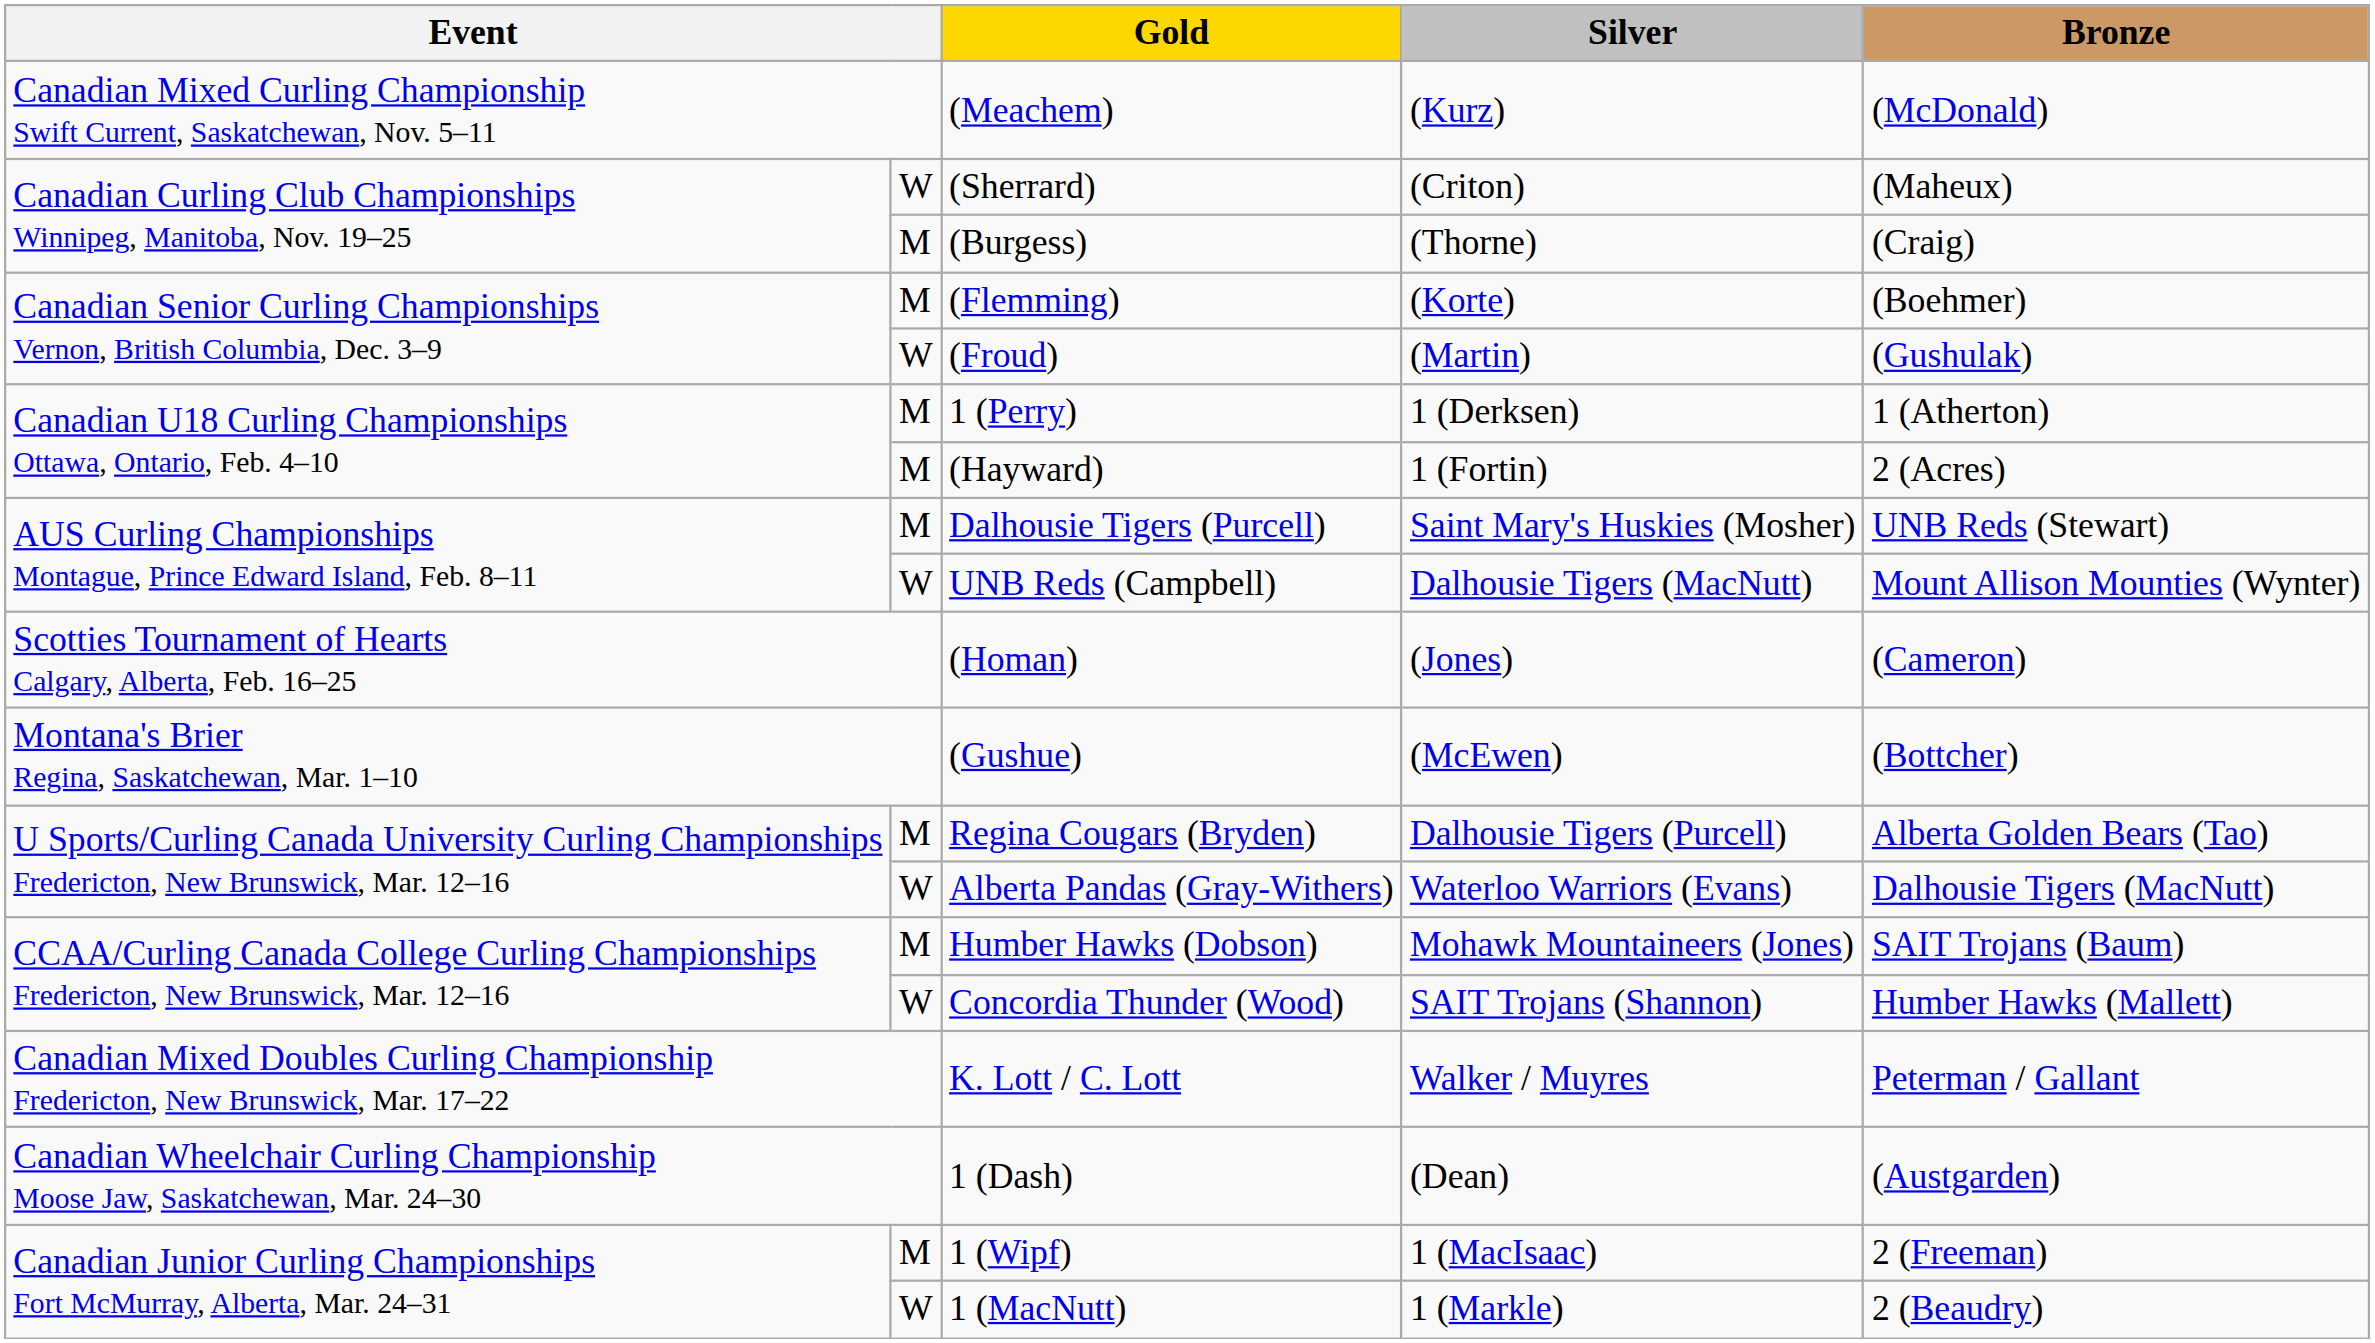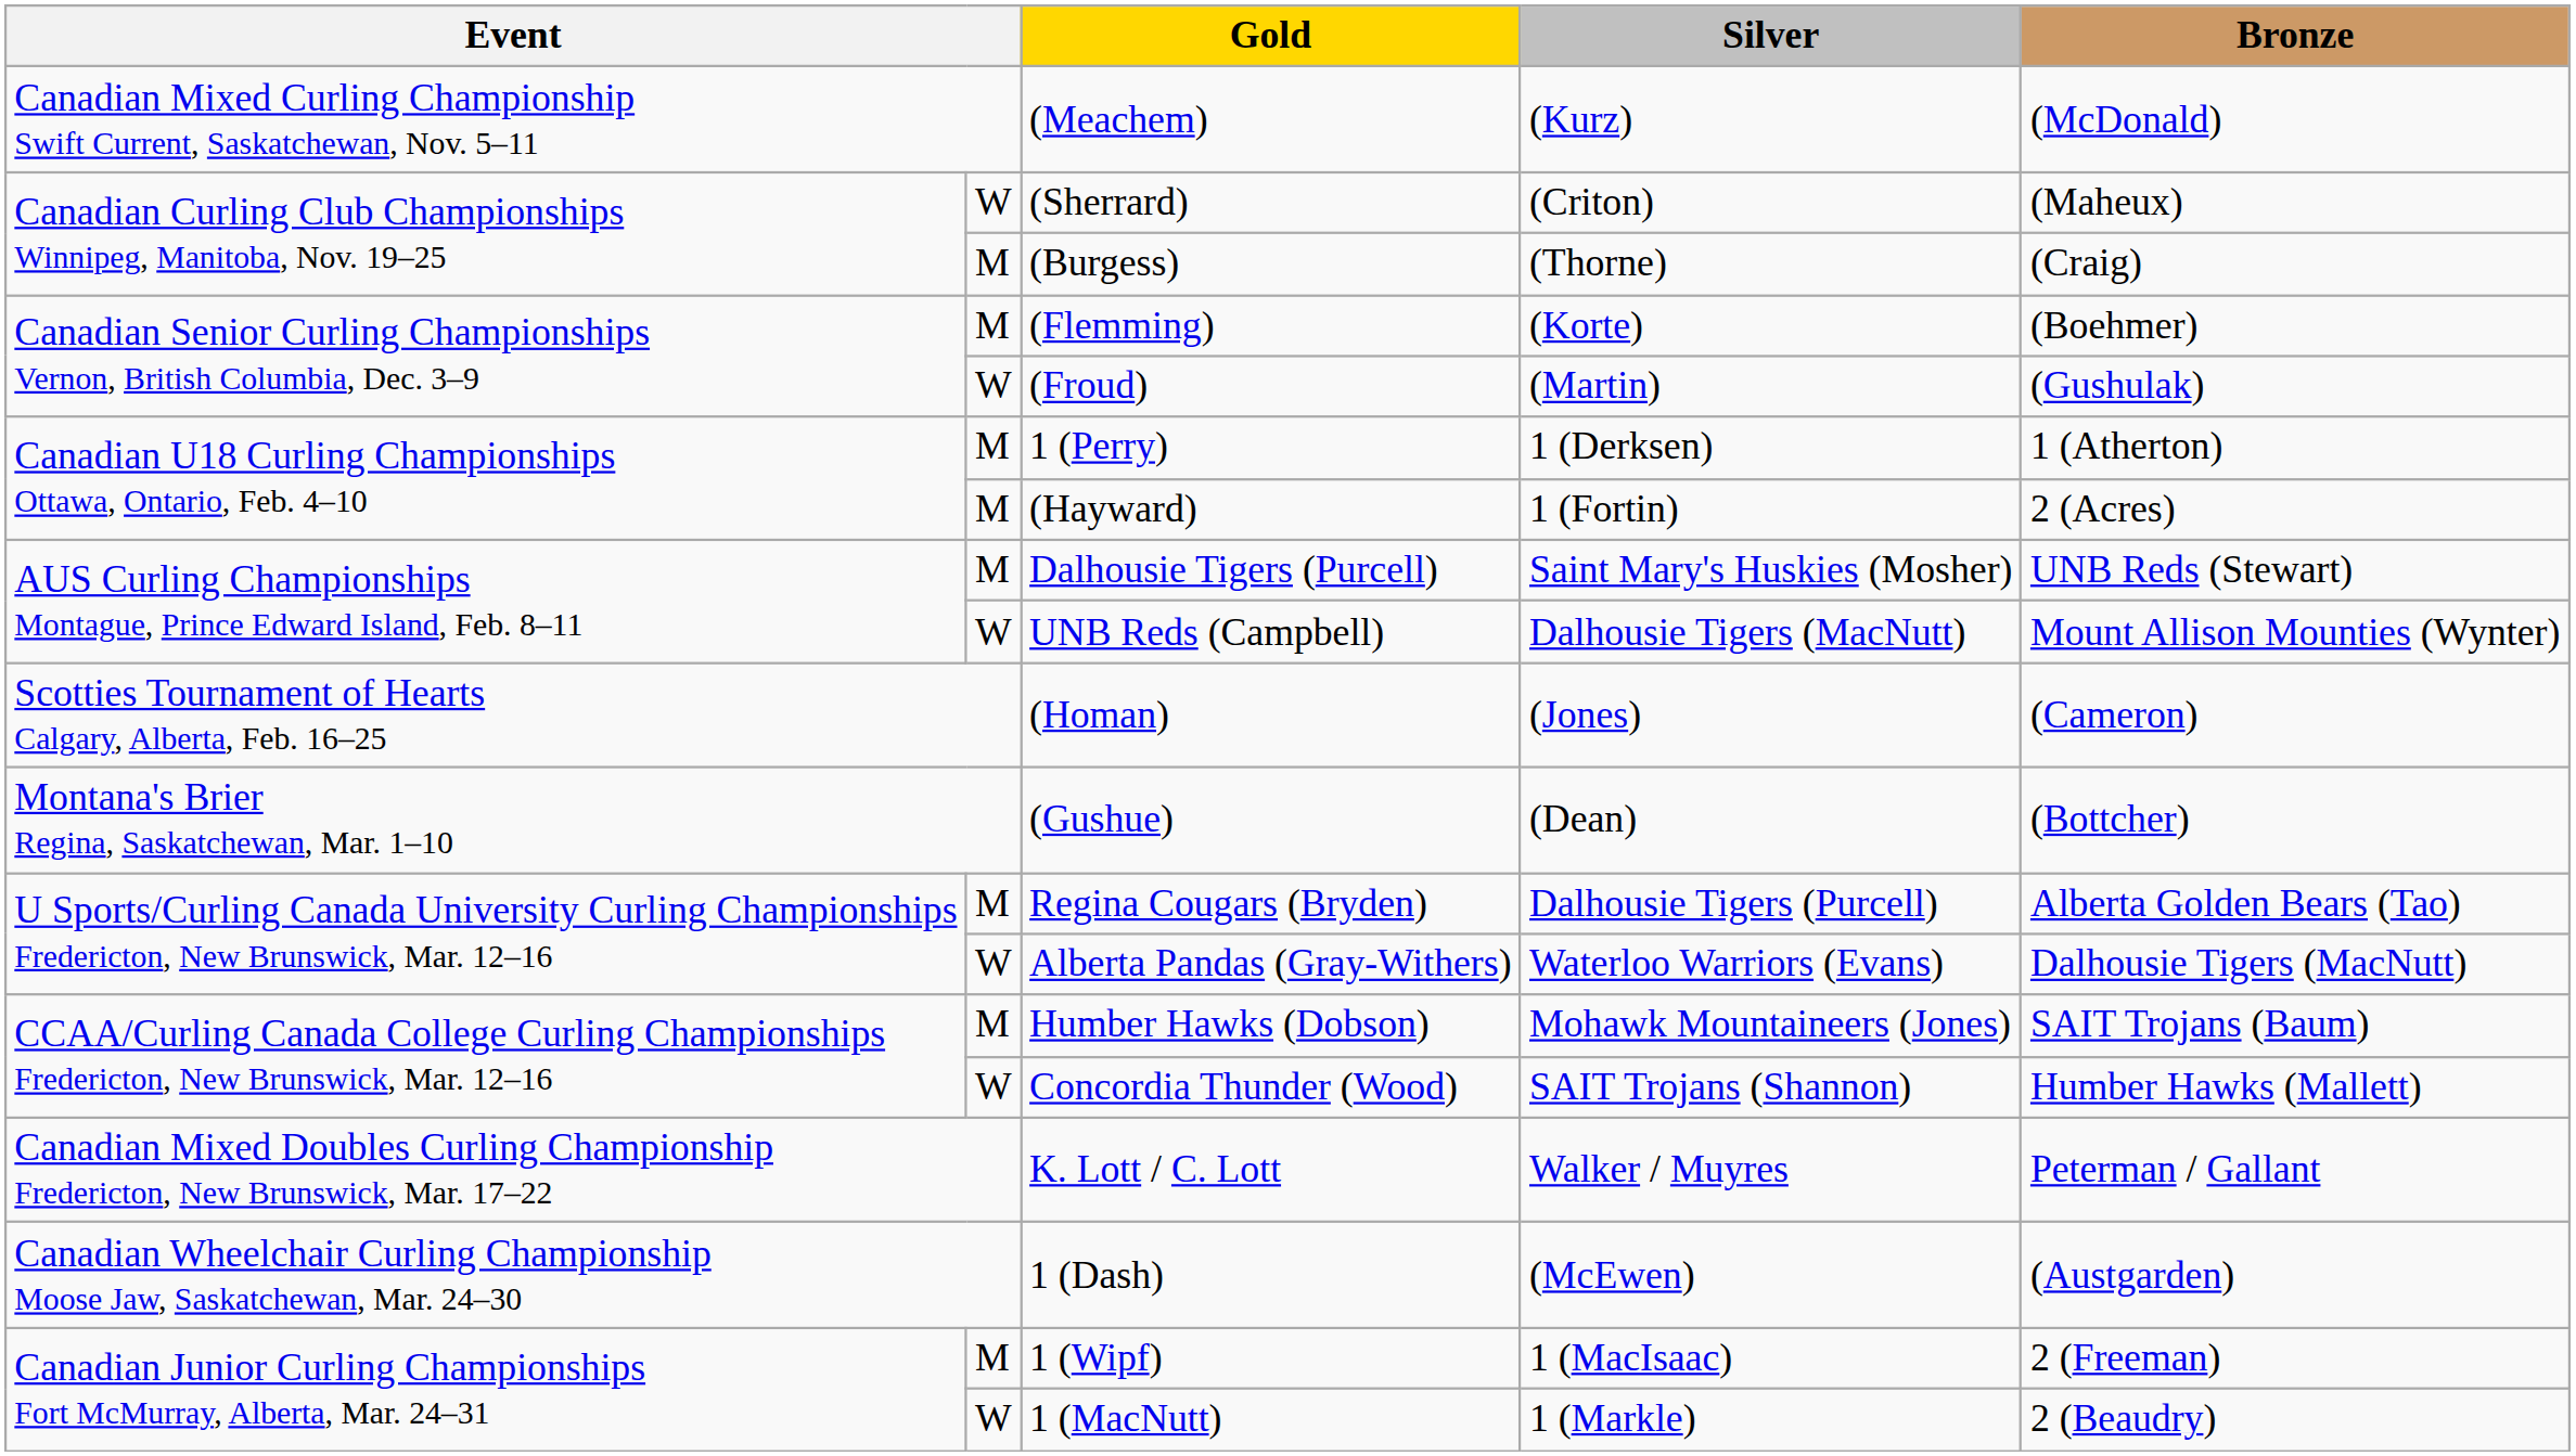 <table class="wikitable">
 <tr>
 <th colspan="2">Event</th>
 <th style="background:gold">Gold</th>
 <th style="background:silver">Silver</th>
 <th style="background:#cc9966">Bronze</th>
 </tr>
 <tr>
 <td colspan="2"><a href='#'>Canadian Mixed Curling Championship</a> <br> <small><a href='#'>Swift Current</a>, <a href='#'>Saskatchewan</a>, Nov. 5–11</small></td>
 <td> (<a href='#'>Meachem</a>)</td>
 <td> (<a href='#'>Kurz</a>)</td>
 <td> (<a href='#'>McDonald</a>)</td>
 </tr>
 <tr>
 <td rowspan="2"><a href='#'>Canadian Curling Club Championships</a> <br> <small><a href='#'>Winnipeg</a>, <a href='#'>Manitoba</a>, Nov. 19–25</small></td>
 <td>W</td>
 <td> (Sherrard)</td>
 <td> (Criton)</td>
 <td> (Maheux)</td>
 </tr>
 <tr>
 <td>M</td>
 <td> (Burgess)</td>
 <td> (Thorne)</td>
 <td> (Craig)</td>
 </tr>
 <tr>
 <td rowspan="2"><a href='#'>Canadian Senior Curling Championships</a> <br> <small><a href='#'>Vernon</a>, <a href='#'>British Columbia</a>, Dec. 3–9</small></td>
 <td>M</td>
 <td> (<a href='#'>Flemming</a>)</td>
 <td> (<a href='#'>Korte</a>)</td>
 <td> (Boehmer)</td>
 </tr>
 <tr>
 <td>W</td>
 <td> (<a href='#'>Froud</a>)</td>
 <td> (<a href='#'>Martin</a>)</td>
 <td> (<a href='#'>Gushulak</a>)</td>
 </tr>
 <tr>
 <td rowspan="2"><a href='#'>Canadian U18 Curling Championships</a> <br> <small><a href='#'>Ottawa</a>, <a href='#'>Ontario</a>, Feb. 4–10</small></td>
 <td>M</td>
 <td> 1 (<a href='#'>Perry</a>)</td>
 <td> 1 (Derksen)</td>
 <td> 1 (Atherton)</td>
 </tr>
 <tr>
 <td>M</td>
 <td> (Hayward)</td>
 <td> 1 (Fortin)</td>
 <td> 2 (Acres)</td>
 </tr>
 <tr>
 <td rowspan="2"><a href='#'>AUS Curling Championships</a> <br> <small><a href='#'>Montague</a>, <a href='#'>Prince Edward Island</a>, Feb. 8–11</small></td>
 <td>M</td>
 <td> <a href='#'>Dalhousie Tigers</a> (<a href='#'>Purcell</a>)</td>
 <td> <a href='#'>Saint Mary's Huskies</a> (Mosher)</td>
 <td> <a href='#'>UNB Reds</a> (Stewart)</td>
 </tr>
 <tr>
 <td>W</td>
 <td> <a href='#'>UNB Reds</a> (Campbell)</td>
 <td> <a href='#'>Dalhousie Tigers</a> (<a href='#'>MacNutt</a>)</td>
 <td> <a href='#'>Mount Allison Mounties</a> (Wynter)</td>
 </tr>
 <tr>
 <td colspan="2"><a href='#'>Scotties Tournament of Hearts</a> <br> <small><a href='#'>Calgary</a>, <a href='#'>Alberta</a>, Feb. 16–25</small></td>
 <td> (<a href='#'>Homan</a>)</td>
 <td> (<a href='#'>Jones</a>)</td>
 <td> (<a href='#'>Cameron</a>)</td>
 </tr>
 <tr>
 <td colspan="2"><a href='#'>Montana's Brier</a> <br> <small><a href='#'>Regina</a>, <a href='#'>Saskatchewan</a>, Mar. 1–10</small></td>
 <td> (<a href='#'>Gushue</a>)</td>
-<td> (<a href='#'>McEwen</a>)</td>
+<td> (Dean)</td>
 <td> (<a href='#'>Bottcher</a>)</td>
 </tr>
 <tr>
 <td rowspan="2"><a href='#'>U Sports/Curling Canada University Curling Championships</a> <br> <small><a href='#'>Fredericton</a>, <a href='#'>New Brunswick</a>, Mar. 12–16</small></td>
 <td>M</td>
 <td> <a href='#'>Regina Cougars</a> (<a href='#'>Bryden</a>)</td>
 <td> <a href='#'>Dalhousie Tigers</a> (<a href='#'>Purcell</a>)</td>
 <td> <a href='#'>Alberta Golden Bears</a> (<a href='#'>Tao</a>)</td>
 </tr>
 <tr>
 <td>W</td>
 <td> <a href='#'>Alberta Pandas</a> (<a href='#'>Gray-Withers</a>)</td>
 <td> <a href='#'>Waterloo Warriors</a> (<a href='#'>Evans</a>)</td>
 <td> <a href='#'>Dalhousie Tigers</a> (<a href='#'>MacNutt</a>)</td>
 </tr>
 <tr>
 <td rowspan="2"><a href='#'>CCAA/Curling Canada College Curling Championships</a> <br> <small><a href='#'>Fredericton</a>, <a href='#'>New Brunswick</a>, Mar. 12–16</small></td>
 <td>M</td>
 <td> <a href='#'>Humber Hawks</a> (<a href='#'>Dobson</a>)</td>
 <td> <a href='#'>Mohawk Mountaineers</a> (<a href='#'>Jones</a>)</td>
 <td> <a href='#'>SAIT Trojans</a> (<a href='#'>Baum</a>)</td>
 </tr>
 <tr>
 <td>W</td>
 <td> <a href='#'>Concordia Thunder</a> (<a href='#'>Wood</a>)</td>
 <td> <a href='#'>SAIT Trojans</a> (<a href='#'>Shannon</a>)</td>
 <td> <a href='#'>Humber Hawks</a> (<a href='#'>Mallett</a>)</td>
 </tr>
 <tr>
 <td colspan="2"><a href='#'>Canadian Mixed Doubles Curling Championship</a> <br> <small><a href='#'>Fredericton</a>, <a href='#'>New Brunswick</a>, Mar. 17–22</small></td>
 <td> <a href='#'>K. Lott</a> / <a href='#'>C. Lott</a></td>
 <td> <a href='#'>Walker</a> / <a href='#'>Muyres</a></td>
 <td> <a href='#'>Peterman</a> / <a href='#'>Gallant</a></td>
 </tr>
 <tr>
 <td colspan="2"><a href='#'>Canadian Wheelchair Curling Championship</a> <br> <small><a href='#'>Moose Jaw</a>, <a href='#'>Saskatchewan</a>, Mar. 24–30</small></td>
 <td> 1 (Dash)</td>
-<td> (Dean)</td>
+<td> (<a href='#'>McEwen</a>)</td>
 <td> (<a href='#'>Austgarden</a>)</td>
 </tr>
 <tr>
 <td rowspan="2"><a href='#'>Canadian Junior Curling Championships</a> <br> <small><a href='#'>Fort McMurray</a>, <a href='#'>Alberta</a>, Mar. 24–31</small></td>
 <td>M</td>
 <td> 1 (<a href='#'>Wipf</a>)</td>
 <td> 1 (<a href='#'>MacIsaac</a>)</td>
 <td> 2 (<a href='#'>Freeman</a>)</td>
 </tr>
 <tr>
 <td>W</td>
 <td> 1 (<a href='#'>MacNutt</a>)</td>
 <td> 1 (<a href='#'>Markle</a>)</td>
 <td> 2 (<a href='#'>Beaudry</a>)</td>
 </tr>
 </table>
